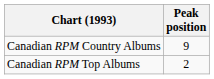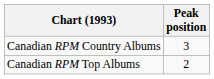 <table class="wikitable">
 <tr>
 <th>Chart (1993)</th>
 <th>Peak<br>position</th>
 </tr>
 <tr>
 <td>Canadian <em>RPM</em> Country Albums</td>
-<td align="center">9</td>
+<td align="center">3</td>
 </tr>
 <tr>
 <td>Canadian <em>RPM</em> Top Albums</td>
 <td align="center">2</td>
 </tr>
 </table>
